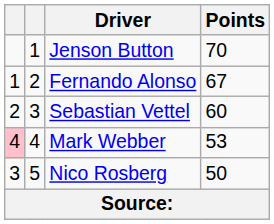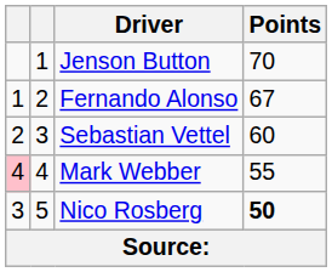 <table class="wikitable" style="font-size: 85%;">
 <tr>
 <th></th>
 <th></th>
 <th>Driver</th>
 <th>Points</th>
 </tr>
 <tr>
 <td></td>
 <td align="center">1</td>
 <td> <a href='#'>Jenson Button</a></td>
 <td>70</td>
 </tr>
 <tr>
 <td> 1</td>
 <td align="center">2</td>
 <td> <a href='#'>Fernando Alonso</a></td>
 <td>67</td>
 </tr>
 <tr>
 <td> 2</td>
 <td align="center">3</td>
 <td> <a href='#'>Sebastian Vettel</a></td>
 <td>60</td>
 </tr>
 <tr>
 <td style="background: pink;"> 4</td>
 <td align="center">4</td>
 <td> <a href='#'>Mark Webber</a></td>
-<td>53</td>
+<td>55</td>
 </tr>
 <tr>
 <td> 3</td>
 <td align="center">5</td>
 <td> <a href='#'>Nico Rosberg</a></td>
-<td>50</td>
+<td><strong>50</strong></td>
 </tr>
 <tr>
 <th colspan=4>Source: </th>
 </tr>
 </table>
